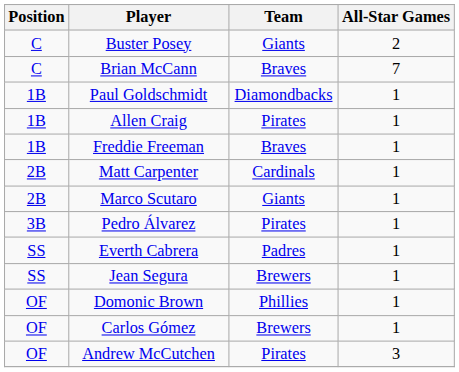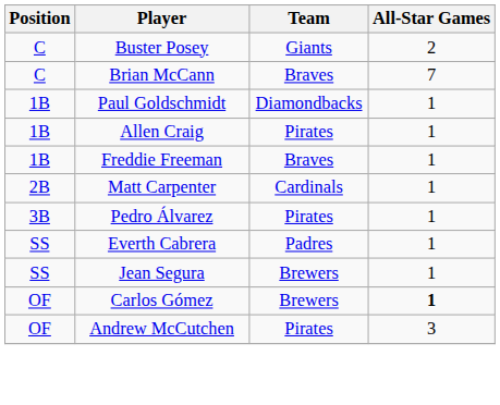 <table class="wikitable sortable" style="text-align:center;">
 <tr>
 </tr>
 <tr>
 <th>Position</th>
 <th style="width:150px;">Player</th>
 <th style="width:100px;">Team</th>
 <th>All-Star Games</th>
 </tr>
 <tr>
 <td><a href='#'>C</a></td>
 <td><a href='#'>Buster Posey</a></td>
 <td><a href='#'>Giants</a></td>
 <td>2</td>
 </tr>
 <tr>
 <td><a href='#'>C</a></td>
 <td><a href='#'>Brian McCann</a></td>
 <td><a href='#'>Braves</a></td>
 <td>7</td>
 </tr>
 <tr>
 <td><a href='#'>1B</a></td>
 <td><a href='#'>Paul Goldschmidt</a></td>
 <td><a href='#'>Diamondbacks</a></td>
 <td>1</td>
 </tr>
 <tr>
 <td><a href='#'>1B</a></td>
 <td><a href='#'>Allen Craig</a></td>
 <td><a href='#'>Pirates</a></td>
 <td>1</td>
 </tr>
 <tr>
 <td><a href='#'>1B</a></td>
 <td><a href='#'>Freddie Freeman</a></td>
 <td><a href='#'>Braves</a></td>
 <td>1</td>
 </tr>
 <tr>
 <td><a href='#'>2B</a></td>
 <td><a href='#'>Matt Carpenter</a></td>
 <td><a href='#'>Cardinals</a></td>
 <td>1</td>
 </tr>
 <tr>
-<td><a href='#'>2B</a></td>
-<td><a href='#'>Marco Scutaro</a></td>
-<td><a href='#'>Giants</a></td>
-<td>1</td>
-</tr>
-<tr>
 <td><a href='#'>3B</a></td>
 <td><a href='#'>Pedro Álvarez</a></td>
 <td><a href='#'>Pirates</a></td>
 <td>1</td>
 </tr>
 <tr>
 <td><a href='#'>SS</a></td>
 <td><a href='#'>Everth Cabrera</a></td>
 <td><a href='#'>Padres</a></td>
 <td>1</td>
 </tr>
 <tr>
 <td><a href='#'>SS</a></td>
 <td><a href='#'>Jean Segura</a></td>
 <td><a href='#'>Brewers</a></td>
 <td>1</td>
 </tr>
 <tr>
 <td><a href='#'>OF</a></td>
-<td><a href='#'>Domonic Brown</a></td>
-<td><a href='#'>Phillies</a></td>
-<td>1</td>
-</tr>
-<tr>
-<td><a href='#'>OF</a></td>
 <td><a href='#'>Carlos Gómez</a></td>
 <td><a href='#'>Brewers</a></td>
-<td>1</td>
+<td><strong>1</strong></td>
 </tr>
 <tr>
 <td><a href='#'>OF</a></td>
 <td><a href='#'>Andrew McCutchen</a></td>
 <td><a href='#'>Pirates</a></td>
 <td>3</td>
 </tr>
 <tr>
 </tr>
 </table>
